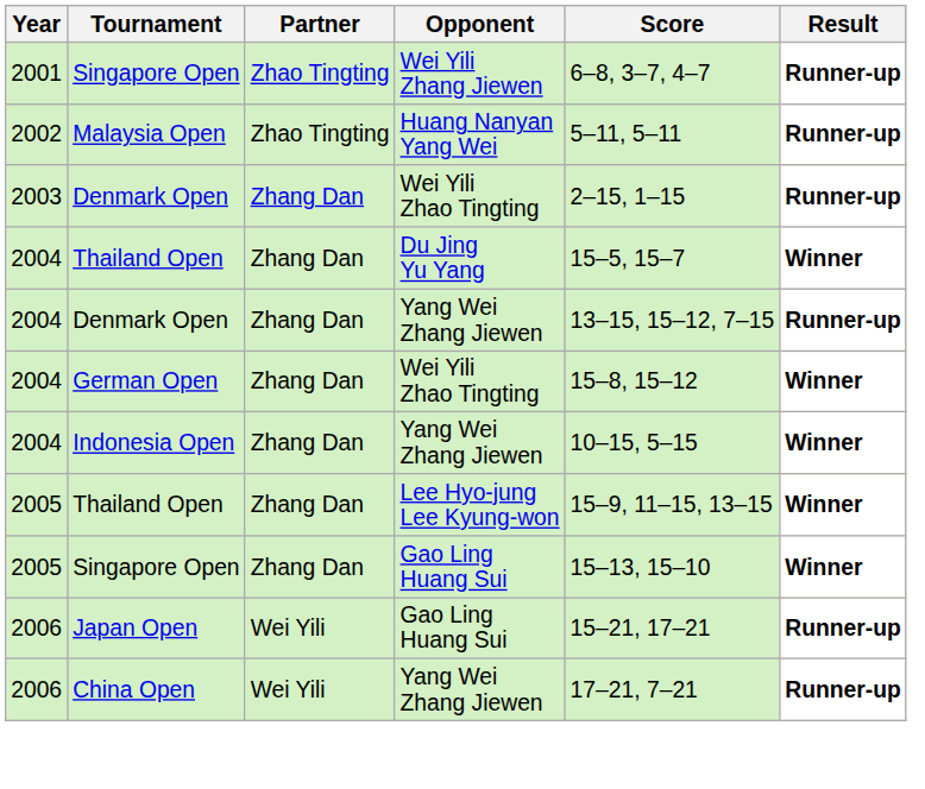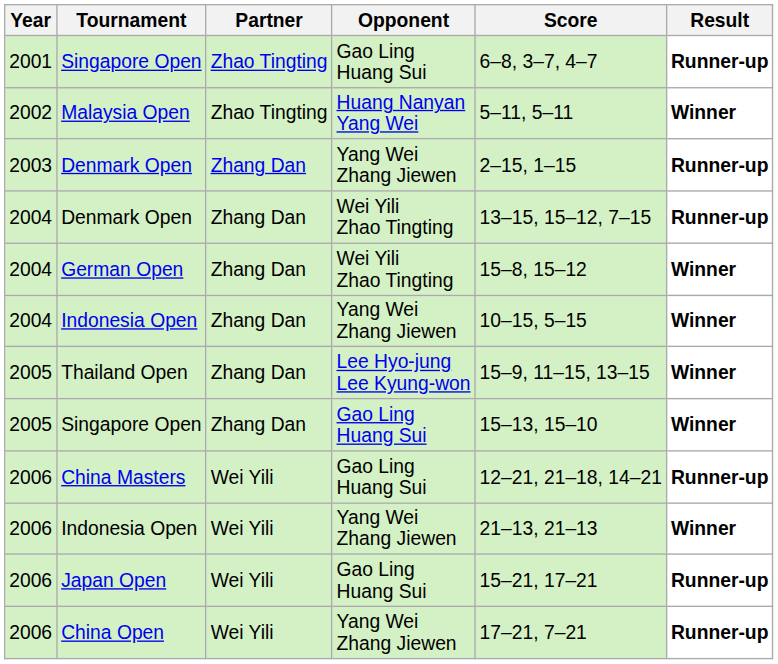 <table class="sortable wikitable" style="font-size: 90%;">
 <tr>
 <th>Year</th>
 <th>Tournament</th>
 <th>Partner</th>
 <th>Opponent</th>
 <th>Score</th>
 <th>Result</th>
 </tr>
 <tr style="background:#D4F1C5">
 <td align="center">2001</td>
 <td align="left"><a href='#'>Singapore Open</a></td>
 <td align="left"> <a href='#'>Zhao Tingting</a></td>
-<td align="left"> <a href='#'>Wei Yili</a><br> <a href='#'>Zhang Jiewen</a></td>
+<td align="left"> Gao Ling<br> Huang Sui</td>
 <td align="left">6–8, 3–7, 4–7</td>
 <td style="text-align:left; background:white"> <strong>Runner-up</strong></td>
 </tr>
 <tr style="background:#D4F1C5">
 <td align="center">2002</td>
 <td align="left"><a href='#'>Malaysia Open</a></td>
 <td align="left"> Zhao Tingting</td>
 <td align="left"> <a href='#'>Huang Nanyan</a><br> <a href='#'>Yang Wei</a></td>
 <td align="left">5–11, 5–11</td>
-<td style="text-align:left; background:white"> <strong>Runner-up</strong></td>
+<td style="text-align:left; background:white"> <strong>Winner</strong></td>
 </tr>
 <tr style="background:#D4F1C5">
 <td align="center">2003</td>
 <td align="left"><a href='#'>Denmark Open</a></td>
 <td align="left"> <a href='#'>Zhang Dan</a></td>
-<td align="left"> Wei Yili<br> Zhao Tingting</td>
+<td align="left"> Yang Wei<br> Zhang Jiewen</td>
 <td align="left">2–15, 1–15</td>
 <td style="text-align:left; background:white"> <strong>Runner-up</strong></td>
 </tr>
 <tr style="background:#D4F1C5">
 <td align="center">2004</td>
-<td align="left"><a href='#'>Thailand Open</a></td>
-<td align="left"> Zhang Dan</td>
-<td align="left"> <a href='#'>Du Jing</a><br> <a href='#'>Yu Yang</a></td>
-<td align="left">15–5, 15–7</td>
-<td style="text-align:left; background:white"> <strong>Winner</strong></td>
-</tr>
-<tr style="background:#D4F1C5">
-<td align="center">2004</td>
 <td align="left">Denmark Open</td>
 <td align="left"> Zhang Dan</td>
-<td align="left"> Yang Wei<br> Zhang Jiewen</td>
+<td align="left"> Wei Yili<br> Zhao Tingting</td>
 <td align="left">13–15, 15–12, 7–15</td>
 <td style="text-align:left; background:white"> <strong>Runner-up</strong></td>
 </tr>
 <tr style="background:#D4F1C5">
 <td align="center">2004</td>
 <td align="left"><a href='#'>German Open</a></td>
 <td align="left"> Zhang Dan</td>
 <td align="left"> Wei Yili<br> Zhao Tingting</td>
 <td align="left">15–8, 15–12</td>
 <td style="text-align:left; background:white"> <strong>Winner</strong></td>
 </tr>
 <tr style="background:#D4F1C5">
 <td align="center">2004</td>
 <td align="left"><a href='#'>Indonesia Open</a></td>
 <td align="left"> Zhang Dan</td>
 <td align="left"> Yang Wei<br> Zhang Jiewen</td>
 <td align="left">10–15, 5–15</td>
 <td style="text-align:left; background:white"> <strong>Winner</strong></td>
 </tr>
 <tr style="background:#D4F1C5">
 <td align="center">2005</td>
 <td align="left">Thailand Open</td>
 <td align="left"> Zhang Dan</td>
 <td align="left"> <a href='#'>Lee Hyo-jung</a><br> <a href='#'>Lee Kyung-won</a></td>
 <td align="left">15–9, 11–15, 13–15</td>
 <td style="text-align:left; background:white"> <strong>Winner</strong></td>
 </tr>
 <tr style="background:#D4F1C5">
 <td align="center">2005</td>
 <td align="left">Singapore Open</td>
 <td align="left"> Zhang Dan</td>
 <td align="left"> <a href='#'>Gao Ling</a><br> <a href='#'>Huang Sui</a></td>
 <td align="left">15–13, 15–10</td>
 <td style="text-align:left; background:white"> <strong>Winner</strong></td>
 </tr>
 <tr style="background:#D4F1C5">
 <td align="center">2006</td>
+<td align="left"><a href='#'>China Masters</a></td>
+<td align="left"> Wei Yili</td>
+<td align="left"> Gao Ling<br> Huang Sui</td>
+<td align="left">12–21, 21–18, 14–21</td>
+<td style="text-align:left; background:white"> <strong>Runner-up</strong></td>
+</tr>
+<tr style="background:#D4F1C5">
+<td align="center">2006</td>
+<td align="left">Indonesia Open</td>
+<td align="left"> Wei Yili</td>
+<td align="left"> Yang Wei<br> Zhang Jiewen</td>
+<td align="left">21–13, 21–13</td>
+<td style="text-align:left; background:white"> <strong>Winner</strong></td>
+</tr>
+<tr style="background:#D4F1C5">
+<td align="center">2006</td>
 <td align="left"><a href='#'>Japan Open</a></td>
 <td align="left"> Wei Yili</td>
 <td align="left"> Gao Ling<br> Huang Sui</td>
 <td align="left">15–21, 17–21</td>
 <td style="text-align:left; background:white"> <strong>Runner-up</strong></td>
 </tr>
 <tr style="background:#D4F1C5">
 <td align="center">2006</td>
 <td align="left"><a href='#'>China Open</a></td>
 <td align="left"> Wei Yili</td>
 <td align="left"> Yang Wei<br> Zhang Jiewen</td>
 <td align="left">17–21, 7–21</td>
 <td style="text-align:left; background:white"> <strong>Runner-up</strong></td>
 </tr>
 </table>
